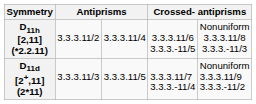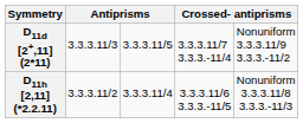 <table class=wikitable>
 <tr>
 <th>Symmetry</th>
 <th colspan=2>Antiprisms</th>
 <th colspan=2>Crossed- antiprisms</th>
+</tr>
+<tr valign=top>
+<th>D<sub>11d</sub><br>[2<sup>+</sup>,11]<br>(2*11)</th>
+<td><br>3.3.3.11/3<br> <br></td>
+<td><br>3.3.3.11/5<br> <br></td>
+<td><br>3.3.3.11/7<br>3.3.3.-11/4<br></td>
+<td>Nonuniform<br>3.3.3.11/9<br>3.3.3.-11/2</td>
 </tr>
 <tr valign=top align=center>
 <th>D<sub>11h</sub><br>[2,11]<br>(*2.2.11)</th>
 <td><br>3.3.3.11/2<br> <br></td>
 <td><br>3.3.3.11/4<br> <br></td>
 <td><br>3.3.3.11/6<br>3.3.3.-11/5<br></td>
 <td>Nonuniform<br>3.3.3.11/8<br>3.3.3.-11/3</td>
 </tr>
-<tr valign=top>
-<th>D<sub>11d</sub><br>[2<sup>+</sup>,11]<br>(2*11)</th>
-<td><br>3.3.3.11/3<br> <br></td>
-<td><br>3.3.3.11/5<br> <br></td>
-<td><br>3.3.3.11/7<br>3.3.3.-11/4<br></td>
-<td>Nonuniform<br>3.3.3.11/9<br>3.3.3.-11/2</td>
-</tr>
 </table>
